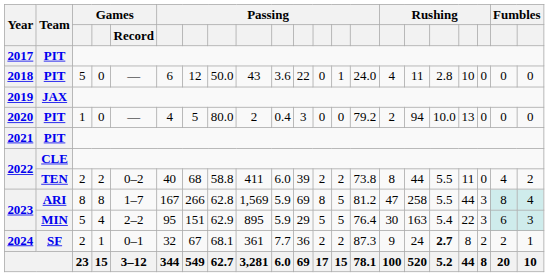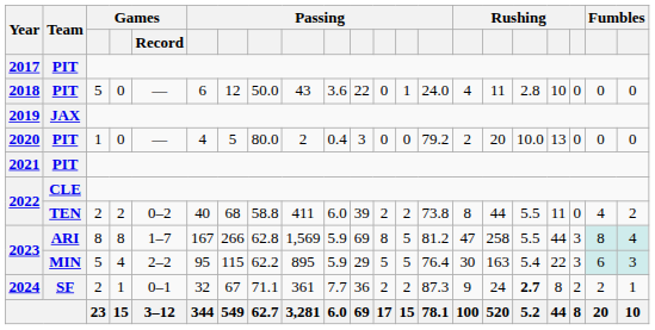 <table class="wikitable" style="text-align:center">
 <tr>
 <th rowspan="2">Year</th>
 <th rowspan="2">Team</th>
 <th colspan="3">Games</th>
 <th colspan="9">Passing</th>
 <th colspan="5">Rushing</th>
 <th colspan="3">Fumbles</th>
 </tr>
 <tr>
 <th></th>
 <th></th>
 <th>Record</th>
 <th></th>
 <th></th>
 <th></th>
 <th></th>
 <th></th>
 <th></th>
 <th></th>
 <th></th>
 <th></th>
 <th></th>
 <th></th>
 <th></th>
 <th></th>
 <th></th>
 <th></th>
 <th></th>
 </tr>
 <tr>
 <th><a href='#'>2017</a></th>
 <th><a href='#'>PIT</a></th>
 <td colspan="19"></td>
 </tr>
 <tr>
 <th><a href='#'>2018</a></th>
 <th><a href='#'>PIT</a></th>
 <td>5</td>
 <td>0</td>
 <td>—</td>
 <td>6</td>
 <td>12</td>
 <td>50.0</td>
 <td>43</td>
 <td>3.6</td>
 <td>22</td>
 <td>0</td>
 <td>1</td>
 <td>24.0</td>
 <td>4</td>
 <td>11</td>
 <td>2.8</td>
 <td>10</td>
 <td>0</td>
 <td>0</td>
 <td>0</td>
 </tr>
 <tr>
 <th><a href='#'>2019</a></th>
 <th><a href='#'>JAX</a></th>
 <td colspan="19"></td>
 </tr>
 <tr>
 <th><a href='#'>2020</a></th>
 <th><a href='#'>PIT</a></th>
 <td>1</td>
 <td>0</td>
 <td>—</td>
 <td>4</td>
 <td>5</td>
 <td>80.0</td>
 <td>2</td>
 <td>0.4</td>
 <td>3</td>
 <td>0</td>
 <td>0</td>
 <td>79.2</td>
 <td>2</td>
-<td>94</td>
+<td>20</td>
 <td>10.0</td>
 <td>13</td>
 <td>0</td>
 <td>0</td>
 <td>0</td>
 </tr>
 <tr>
 <th><a href='#'>2021</a></th>
 <th><a href='#'>PIT</a></th>
 <td colspan="19"></td>
 </tr>
 <tr>
 <th rowspan="2"><a href='#'>2022</a></th>
 <th><a href='#'>CLE</a></th>
 <td colspan="19"></td>
 </tr>
 <tr>
 <th><a href='#'>TEN</a></th>
 <td>2</td>
 <td>2</td>
 <td>0–2</td>
 <td>40</td>
 <td>68</td>
 <td>58.8</td>
 <td>411</td>
 <td>6.0</td>
 <td>39</td>
 <td>2</td>
 <td>2</td>
 <td>73.8</td>
 <td>8</td>
 <td>44</td>
 <td>5.5</td>
 <td>11</td>
 <td>0</td>
 <td>4</td>
 <td>2</td>
 </tr>
 <tr>
 <th rowspan="2"><a href='#'>2023</a></th>
 <th><a href='#'>ARI</a></th>
 <td>8</td>
 <td>8</td>
 <td>1–7</td>
 <td>167</td>
 <td>266</td>
 <td>62.8</td>
 <td>1,569</td>
 <td>5.9</td>
 <td>69</td>
 <td>8</td>
 <td>5</td>
 <td>81.2</td>
 <td>47</td>
 <td>258</td>
 <td>5.5</td>
 <td>44</td>
 <td>3</td>
 <td style="background:#cfecec;">8</td>
 <td style="background:#cfecec;">4</td>
 </tr>
 <tr>
 <th><a href='#'>MIN</a></th>
 <td>5</td>
 <td>4</td>
 <td>2–2</td>
 <td>95</td>
-<td>151</td>
-<td>62.9</td>
+<td>115</td>
+<td>62.2</td>
 <td>895</td>
 <td>5.9</td>
 <td>29</td>
 <td>5</td>
 <td>5</td>
 <td>76.4</td>
 <td>30</td>
 <td>163</td>
 <td>5.4</td>
 <td>22</td>
 <td>3</td>
 <td style="background:#cfecec;">6</td>
 <td style="background:#cfecec;">3</td>
 </tr>
 <tr>
 <th><a href='#'>2024</a></th>
 <th><a href='#'>SF</a></th>
 <td>2</td>
 <td>1</td>
 <td>0–1</td>
 <td>32</td>
 <td>67</td>
-<td>68.1</td>
+<td>71.1</td>
 <td>361</td>
 <td>7.7</td>
 <td>36</td>
 <td>2</td>
 <td>2</td>
 <td>87.3</td>
 <td>9</td>
 <td>24</td>
 <td><strong>2.7</strong></td>
 <td>8</td>
 <td>2</td>
 <td>2</td>
 <td>1</td>
 </tr>
 <tr>
 <th colspan="2"></th>
 <th>23</th>
 <th>15</th>
 <th>3–12</th>
 <th>344</th>
 <th>549</th>
 <th>62.7</th>
 <th>3,281</th>
 <th>6.0</th>
 <th>69</th>
 <th>17</th>
 <th>15</th>
 <th>78.1</th>
 <th>100</th>
 <th>520</th>
 <th>5.2</th>
 <th>44</th>
 <th>8</th>
 <th>20</th>
 <th>10</th>
 </tr>
 </table>
